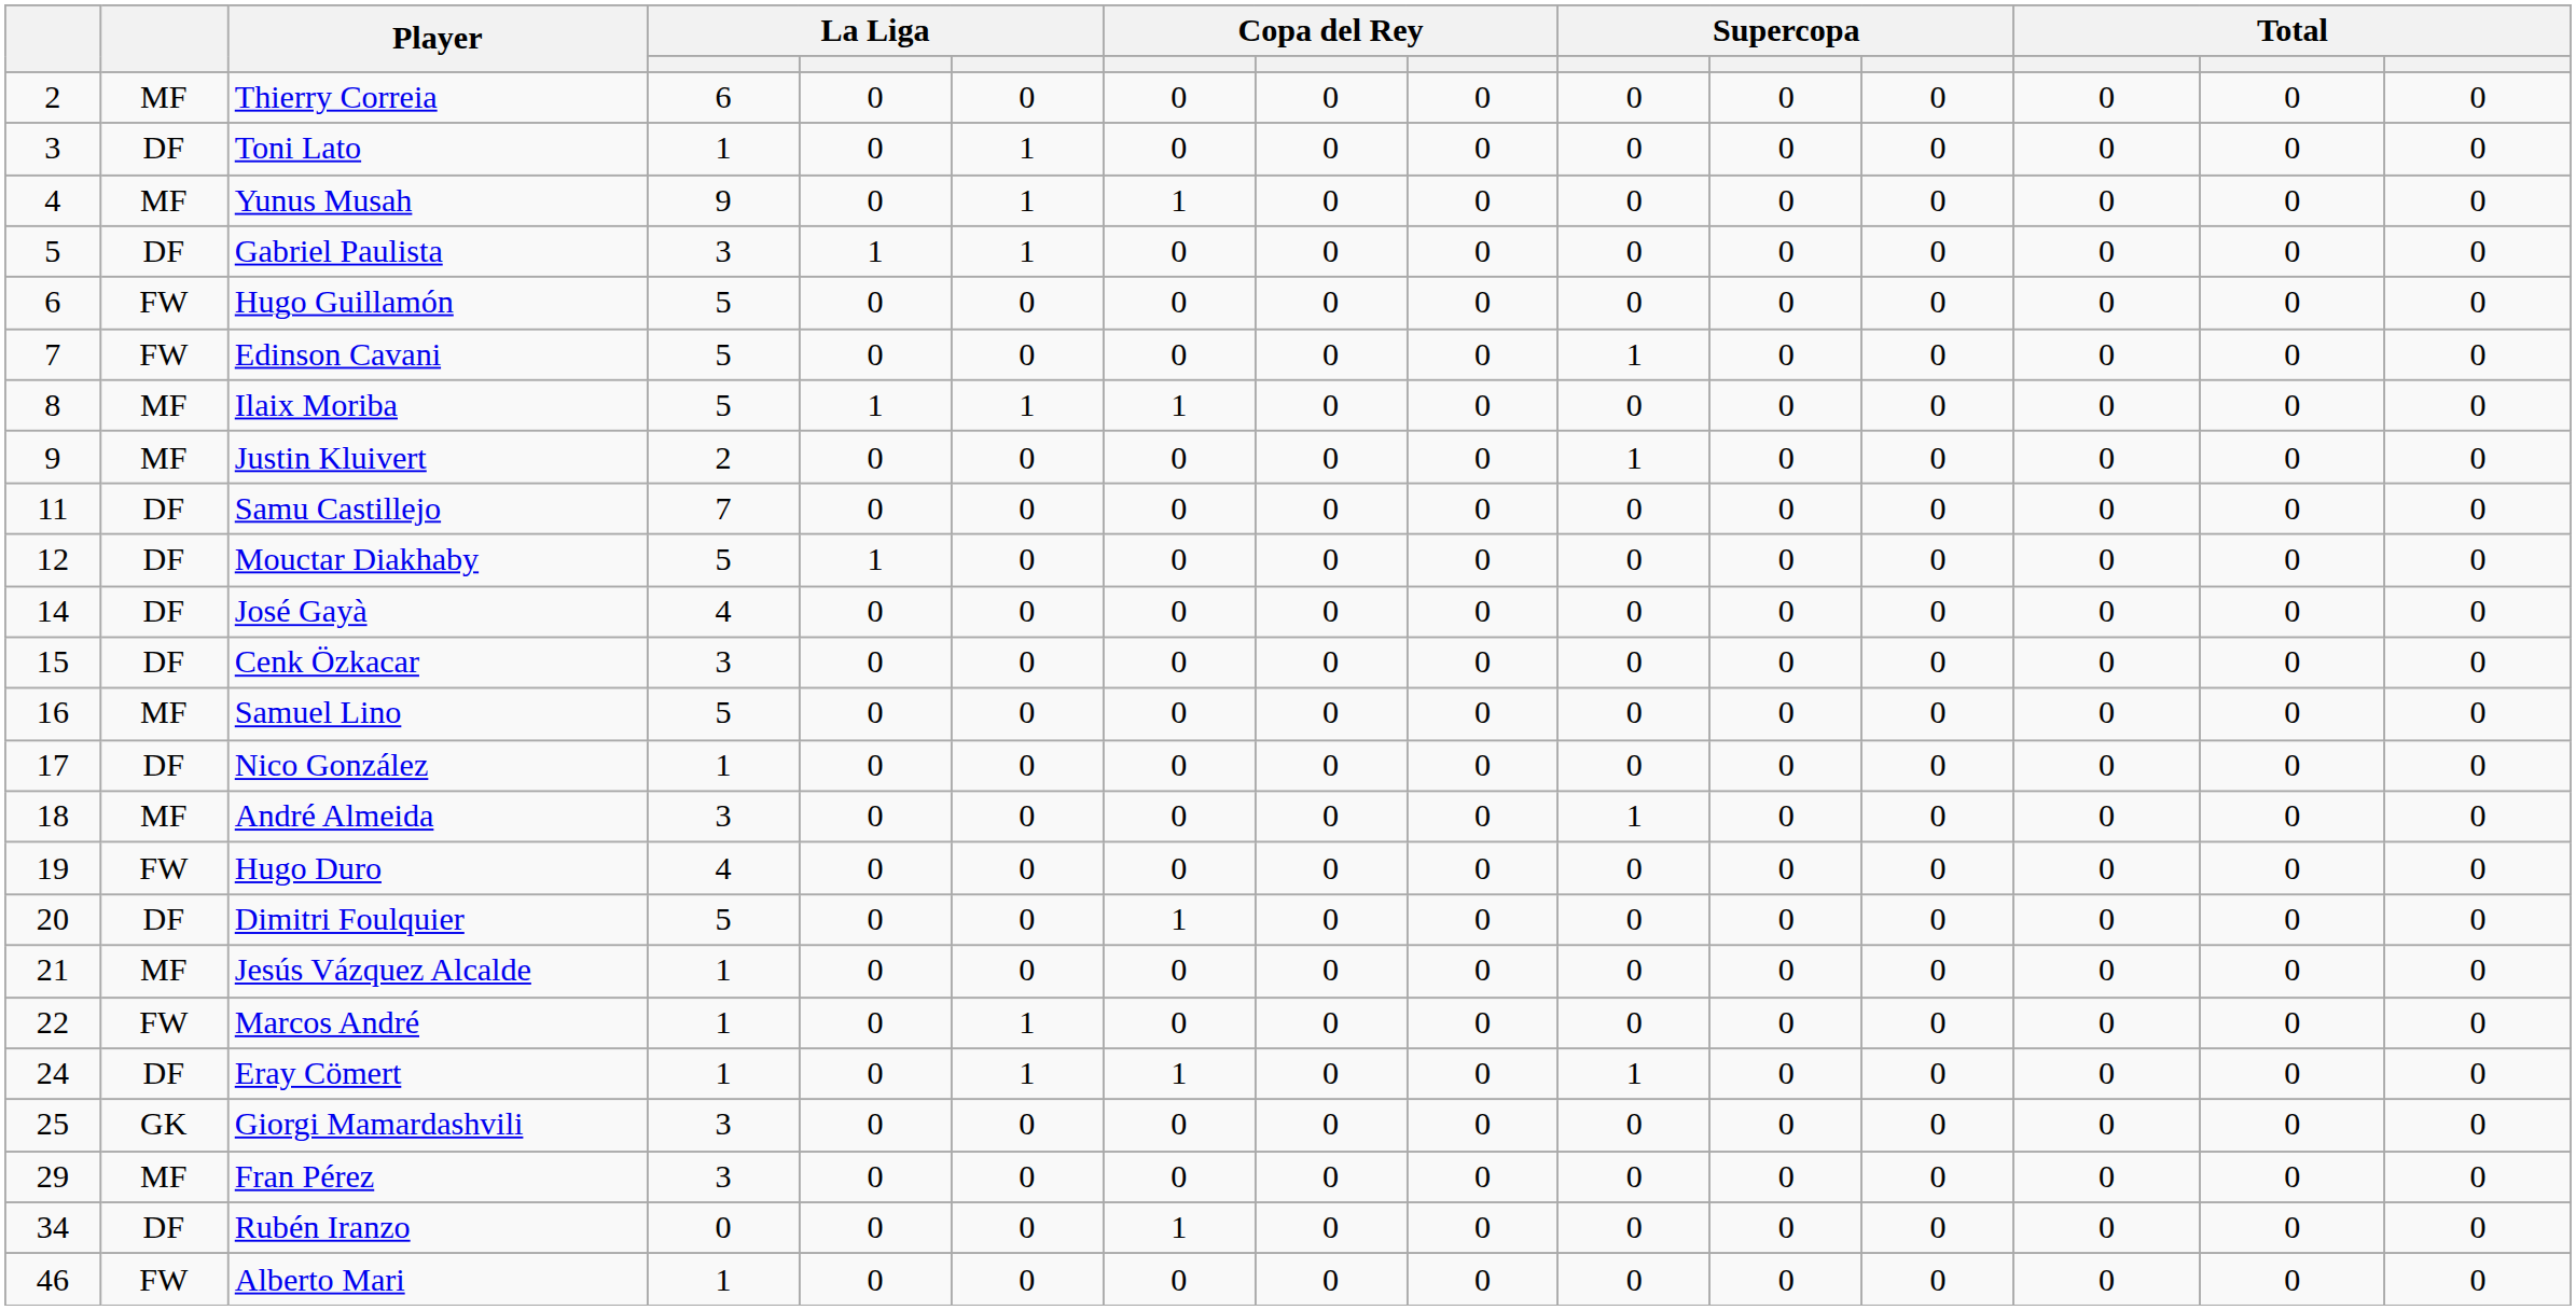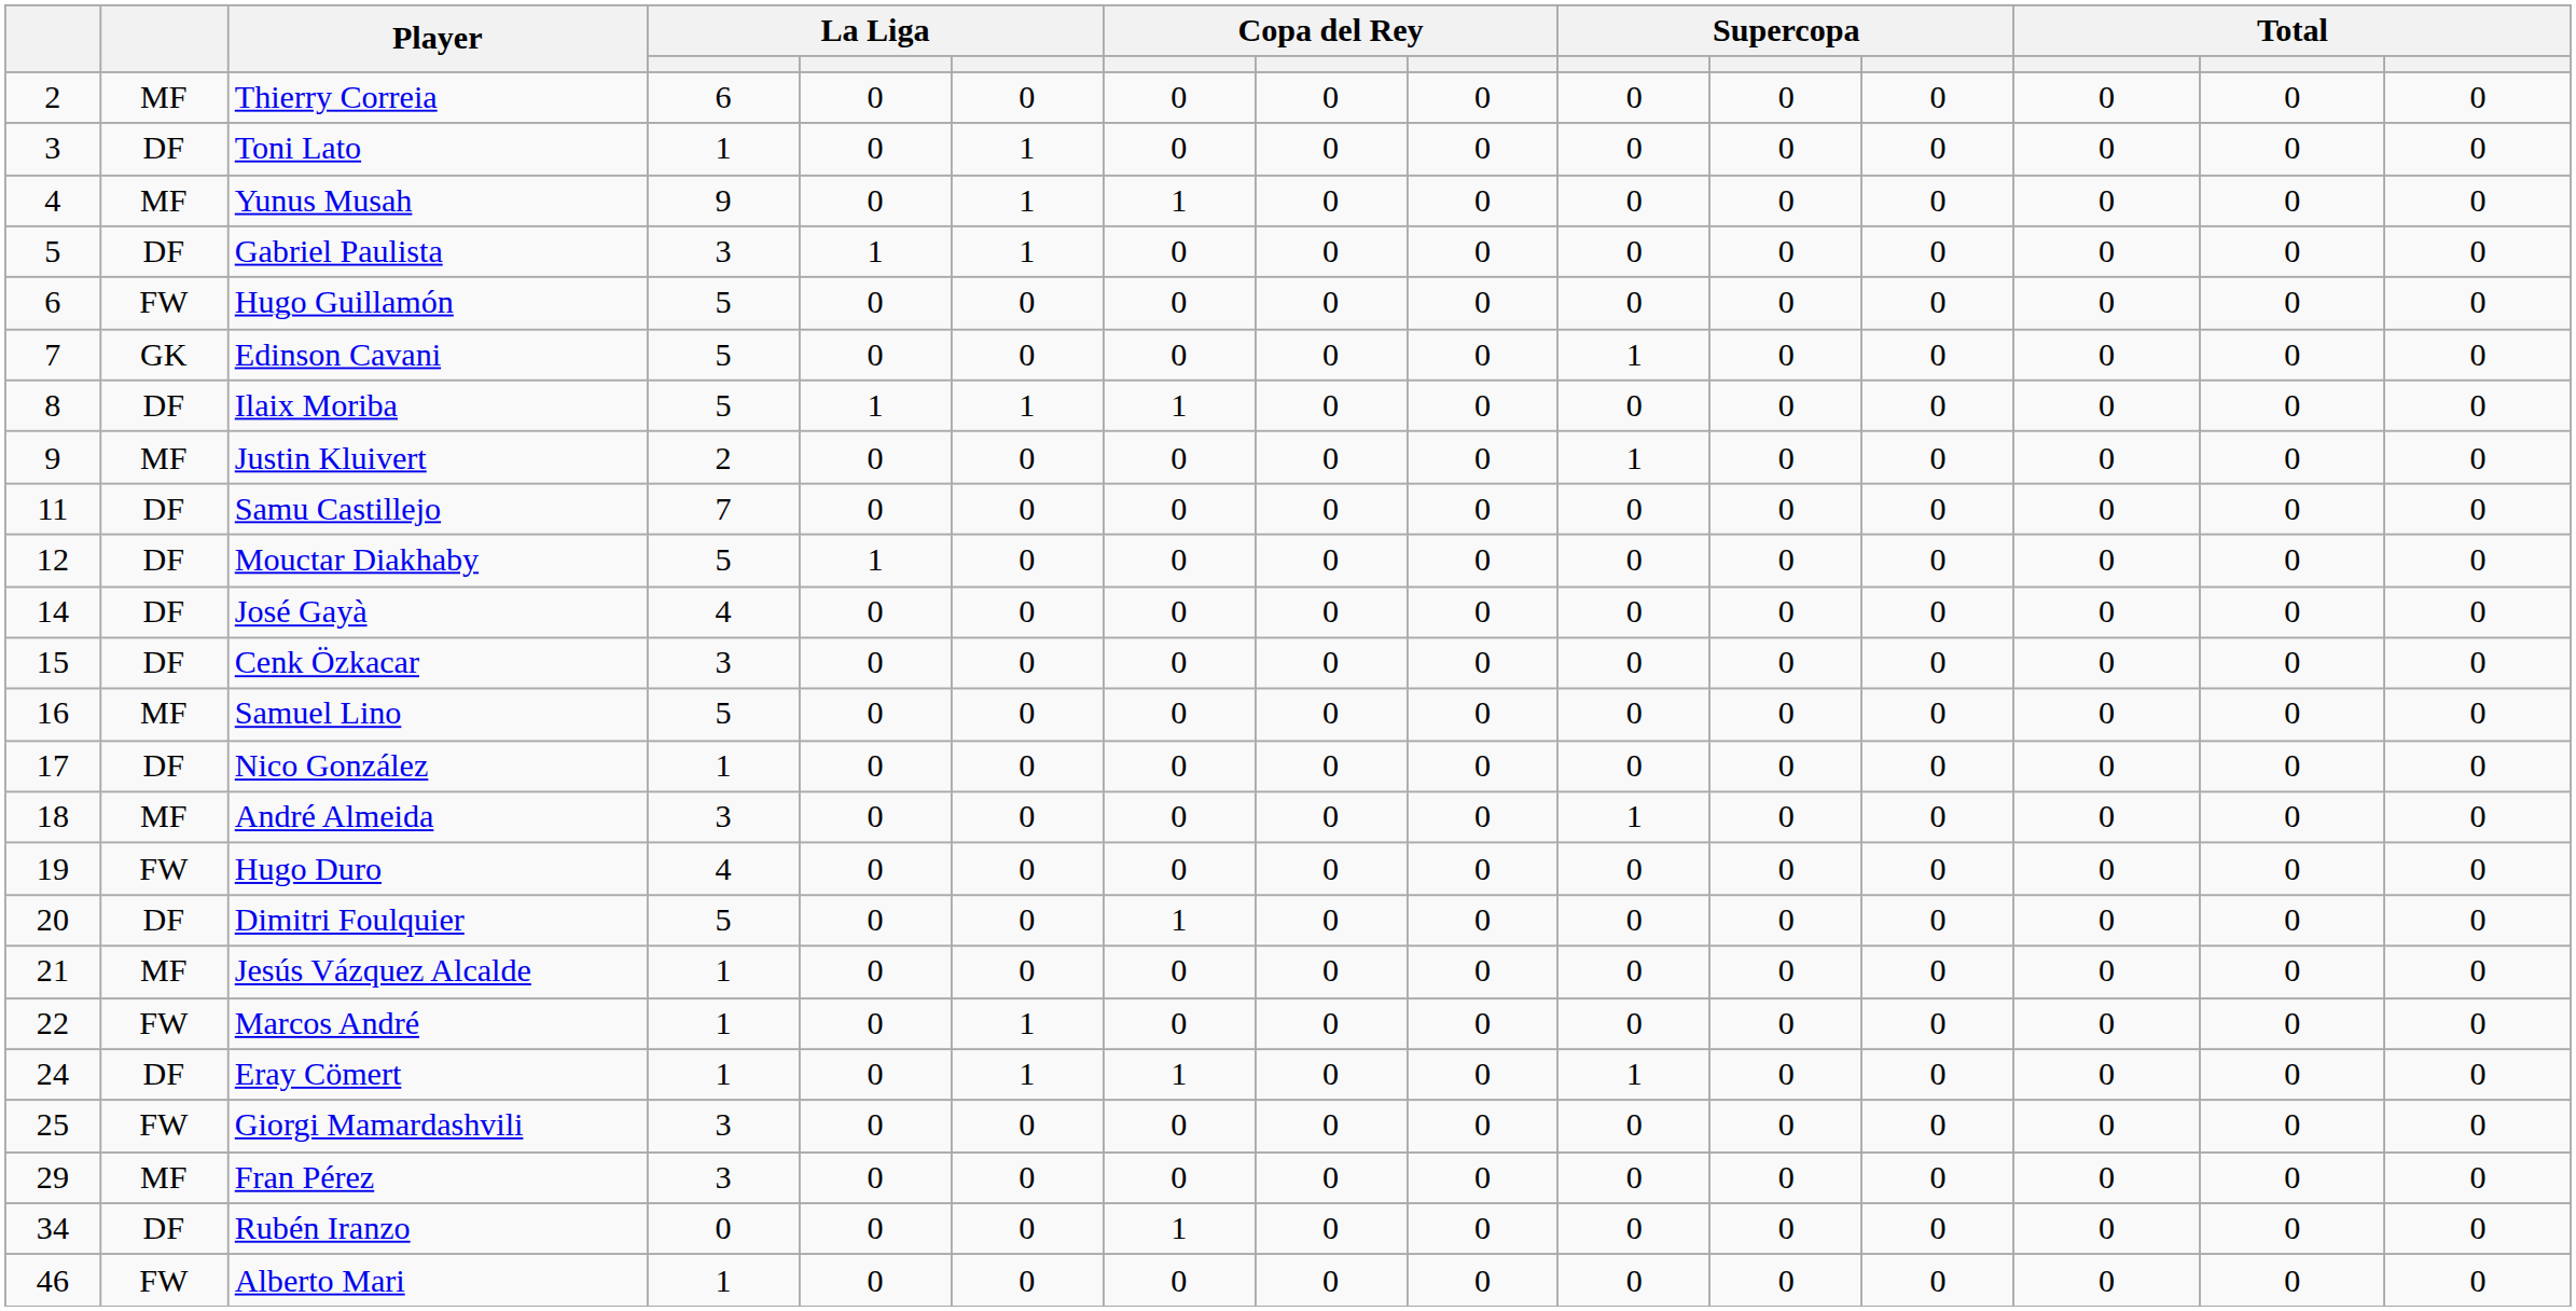 <table class="wikitable" style="text-align:center; font-size:100%; width:80%;">
 <tr>
 <th rowspan=2></th>
 <th rowspan=2></th>
 <th rowspan=2 width="200">Player</th>
 <th colspan=3 width="105">La Liga</th>
 <th colspan=3 width="105">Copa del Rey</th>
 <th colspan=3 width="105">Supercopa</th>
 <th colspan=3 width="130">Total</th>
 </tr>
 <tr>
 <th></th>
 <th></th>
 <th></th>
 <th></th>
 <th></th>
 <th></th>
 <th></th>
 <th></th>
 <th></th>
 <th></th>
 <th></th>
 <th></th>
 </tr>
 <tr>
 <td>2</td>
 <td>MF</td>
 <td align="left"> <a href='#'>Thierry Correia</a></td>
 <td>6</td>
 <td>0</td>
 <td>0</td>
 <td>0</td>
 <td>0</td>
 <td>0</td>
 <td>0</td>
 <td>0</td>
 <td>0</td>
 <td>0</td>
 <td>0</td>
 <td>0</td>
 </tr>
 <tr>
 <td>3</td>
 <td>DF</td>
 <td align="left"> <a href='#'>Toni Lato</a></td>
 <td>1</td>
 <td>0</td>
 <td>1</td>
 <td>0</td>
 <td>0</td>
 <td>0</td>
 <td>0</td>
 <td>0</td>
 <td>0</td>
 <td>0</td>
 <td>0</td>
 <td>0</td>
 </tr>
 <tr>
 <td>4</td>
 <td>MF</td>
 <td align="left"> <a href='#'>Yunus Musah</a></td>
 <td>9</td>
 <td>0</td>
 <td>1</td>
 <td>1</td>
 <td>0</td>
 <td>0</td>
 <td>0</td>
 <td>0</td>
 <td>0</td>
 <td>0</td>
 <td>0</td>
 <td>0</td>
 </tr>
 <tr>
 <td>5</td>
 <td>DF</td>
 <td align="left"> <a href='#'>Gabriel Paulista</a></td>
 <td>3</td>
 <td>1</td>
 <td>1</td>
 <td>0</td>
 <td>0</td>
 <td>0</td>
 <td>0</td>
 <td>0</td>
 <td>0</td>
 <td>0</td>
 <td>0</td>
 <td>0</td>
 </tr>
 <tr>
 <td>6</td>
 <td>FW</td>
 <td align="left"> <a href='#'>Hugo Guillamón</a></td>
 <td>5</td>
 <td>0</td>
 <td>0</td>
 <td>0</td>
 <td>0</td>
 <td>0</td>
 <td>0</td>
 <td>0</td>
 <td>0</td>
 <td>0</td>
 <td>0</td>
 <td>0</td>
 </tr>
 <tr>
 <td>7</td>
-<td>FW</td>
+<td>GK</td>
 <td align="left"> <a href='#'>Edinson Cavani</a></td>
 <td>5</td>
 <td>0</td>
 <td>0</td>
 <td>0</td>
 <td>0</td>
 <td>0</td>
 <td>1</td>
 <td>0</td>
 <td>0</td>
 <td>0</td>
 <td>0</td>
 <td>0</td>
 </tr>
 <tr>
 <td>8</td>
-<td>MF</td>
+<td>DF</td>
 <td align="left"> <a href='#'>Ilaix Moriba</a></td>
 <td>5</td>
 <td>1</td>
 <td>1</td>
 <td>1</td>
 <td>0</td>
 <td>0</td>
 <td>0</td>
 <td>0</td>
 <td>0</td>
 <td>0</td>
 <td>0</td>
 <td>0</td>
 </tr>
 <tr>
 <td>9</td>
 <td>MF</td>
 <td align="left"> <a href='#'>Justin Kluivert</a></td>
 <td>2</td>
 <td>0</td>
 <td>0</td>
 <td>0</td>
 <td>0</td>
 <td>0</td>
 <td>1</td>
 <td>0</td>
 <td>0</td>
 <td>0</td>
 <td>0</td>
 <td>0</td>
 </tr>
 <tr>
 <td>11</td>
 <td>DF</td>
 <td align="left"> <a href='#'>Samu Castillejo</a></td>
 <td>7</td>
 <td>0</td>
 <td>0</td>
 <td>0</td>
 <td>0</td>
 <td>0</td>
 <td>0</td>
 <td>0</td>
 <td>0</td>
 <td>0</td>
 <td>0</td>
 <td>0</td>
 </tr>
 <tr>
 <td>12</td>
 <td>DF</td>
 <td align="left"> <a href='#'>Mouctar Diakhaby</a></td>
 <td>5</td>
 <td>1</td>
 <td>0</td>
 <td>0</td>
 <td>0</td>
 <td>0</td>
 <td>0</td>
 <td>0</td>
 <td>0</td>
 <td>0</td>
 <td>0</td>
 <td>0</td>
 </tr>
 <tr>
 <td>14</td>
 <td>DF</td>
 <td align="left"> <a href='#'>José Gayà</a></td>
 <td>4</td>
 <td>0</td>
 <td>0</td>
 <td>0</td>
 <td>0</td>
 <td>0</td>
 <td>0</td>
 <td>0</td>
 <td>0</td>
 <td>0</td>
 <td>0</td>
 <td>0</td>
 </tr>
 <tr>
 <td>15</td>
 <td>DF</td>
 <td align="left"> <a href='#'>Cenk Özkacar</a></td>
 <td>3</td>
 <td>0</td>
 <td>0</td>
 <td>0</td>
 <td>0</td>
 <td>0</td>
 <td>0</td>
 <td>0</td>
 <td>0</td>
 <td>0</td>
 <td>0</td>
 <td>0</td>
 </tr>
 <tr>
 <td>16</td>
 <td>MF</td>
 <td align="left"> <a href='#'>Samuel Lino</a></td>
 <td>5</td>
 <td>0</td>
 <td>0</td>
 <td>0</td>
 <td>0</td>
 <td>0</td>
 <td>0</td>
 <td>0</td>
 <td>0</td>
 <td>0</td>
 <td>0</td>
 <td>0</td>
 </tr>
 <tr>
 <td>17</td>
 <td>DF</td>
 <td align="left"> <a href='#'>Nico González</a></td>
 <td>1</td>
 <td>0</td>
 <td>0</td>
 <td>0</td>
 <td>0</td>
 <td>0</td>
 <td>0</td>
 <td>0</td>
 <td>0</td>
 <td>0</td>
 <td>0</td>
 <td>0</td>
 </tr>
 <tr>
 <td>18</td>
 <td>MF</td>
 <td align="left"> <a href='#'>André Almeida</a></td>
 <td>3</td>
 <td>0</td>
 <td>0</td>
 <td>0</td>
 <td>0</td>
 <td>0</td>
 <td>1</td>
 <td>0</td>
 <td>0</td>
 <td>0</td>
 <td>0</td>
 <td>0</td>
 </tr>
 <tr>
 <td>19</td>
 <td>FW</td>
 <td align="left"> <a href='#'>Hugo Duro</a></td>
 <td>4</td>
 <td>0</td>
 <td>0</td>
 <td>0</td>
 <td>0</td>
 <td>0</td>
 <td>0</td>
 <td>0</td>
 <td>0</td>
 <td>0</td>
 <td>0</td>
 <td>0</td>
 </tr>
 <tr>
 <td>20</td>
 <td>DF</td>
 <td align="left"> <a href='#'>Dimitri Foulquier</a></td>
 <td>5</td>
 <td>0</td>
 <td>0</td>
 <td>1</td>
 <td>0</td>
 <td>0</td>
 <td>0</td>
 <td>0</td>
 <td>0</td>
 <td>0</td>
 <td>0</td>
 <td>0</td>
 </tr>
 <tr>
 <td>21</td>
 <td>MF</td>
 <td align="left"> <a href='#'>Jesús Vázquez Alcalde</a></td>
 <td>1</td>
 <td>0</td>
 <td>0</td>
 <td>0</td>
 <td>0</td>
 <td>0</td>
 <td>0</td>
 <td>0</td>
 <td>0</td>
 <td>0</td>
 <td>0</td>
 <td>0</td>
 </tr>
 <tr>
 <td>22</td>
 <td>FW</td>
 <td align="left"> <a href='#'>Marcos André</a></td>
 <td>1</td>
 <td>0</td>
 <td>1</td>
 <td>0</td>
 <td>0</td>
 <td>0</td>
 <td>0</td>
 <td>0</td>
 <td>0</td>
 <td>0</td>
 <td>0</td>
 <td>0</td>
 </tr>
 <tr>
 <td>24</td>
 <td>DF</td>
 <td align="left"> <a href='#'>Eray Cömert</a></td>
 <td>1</td>
 <td>0</td>
 <td>1</td>
 <td>1</td>
 <td>0</td>
 <td>0</td>
 <td>1</td>
 <td>0</td>
 <td>0</td>
 <td>0</td>
 <td>0</td>
 <td>0</td>
 </tr>
 <tr>
 <td>25</td>
-<td>GK</td>
+<td>FW</td>
 <td align="left"> <a href='#'>Giorgi Mamardashvili</a></td>
 <td>3</td>
 <td>0</td>
 <td>0</td>
 <td>0</td>
 <td>0</td>
 <td>0</td>
 <td>0</td>
 <td>0</td>
 <td>0</td>
 <td>0</td>
 <td>0</td>
 <td>0</td>
 </tr>
 <tr>
 <td>29</td>
 <td>MF</td>
 <td align="left"> <a href='#'>Fran Pérez</a></td>
 <td>3</td>
 <td>0</td>
 <td>0</td>
 <td>0</td>
 <td>0</td>
 <td>0</td>
 <td>0</td>
 <td>0</td>
 <td>0</td>
 <td>0</td>
 <td>0</td>
 <td>0</td>
 </tr>
 <tr>
 <td>34</td>
 <td>DF</td>
 <td align="left"> <a href='#'>Rubén Iranzo</a></td>
 <td>0</td>
 <td>0</td>
 <td>0</td>
 <td>1</td>
 <td>0</td>
 <td>0</td>
 <td>0</td>
 <td>0</td>
 <td>0</td>
 <td>0</td>
 <td>0</td>
 <td>0</td>
 </tr>
 <tr>
 <td>46</td>
 <td>FW</td>
 <td align="left"> <a href='#'>Alberto Mari</a></td>
 <td>1</td>
 <td>0</td>
 <td>0</td>
 <td>0</td>
 <td>0</td>
 <td>0</td>
 <td>0</td>
 <td>0</td>
 <td>0</td>
 <td>0</td>
 <td>0</td>
 <td>0</td>
 </tr>
 </table>
